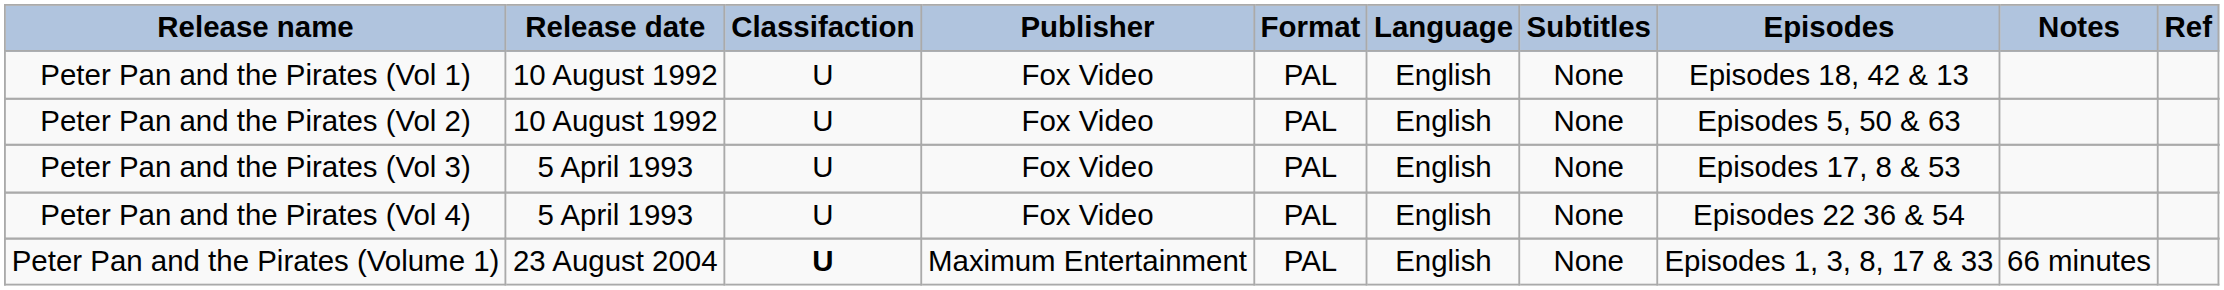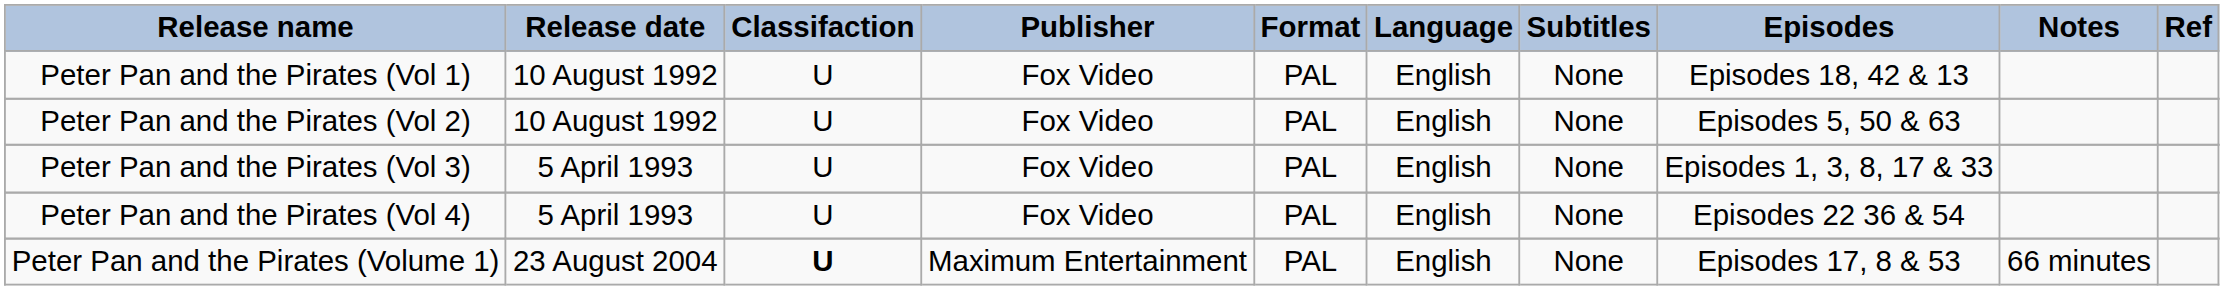 <table class="wikitable">
 <tr>
 <th style="background:#B0C4DE;">Release name<br></th>
 <th style="background:#B0C4DE;">Release date<br></th>
 <th style="background:#B0C4DE;">Classifaction<br></th>
 <th style="background:#B0C4DE;">Publisher <br></th>
 <th style="background:#B0C4DE;">Format <br></th>
 <th style="background:#B0C4DE;">Language</th>
 <th style="background:#B0C4DE;">Subtitles</th>
 <th style="background:#B0C4DE;">Episodes<br></th>
 <th style="background:#B0C4DE;">Notes<br></th>
 <th style="background:#B0C4DE;">Ref</th>
 </tr>
 <tr style="text-align:center;">
 <td>Peter Pan and the Pirates (Vol 1)</td>
 <td>10 August 1992</td>
 <td>U</td>
 <td>Fox Video</td>
 <td>PAL</td>
 <td>English</td>
 <td>None</td>
 <td>Episodes 18, 42 & 13</td>
 <td></td>
 <td></td>
 </tr>
 <tr>
 </tr>
 <tr style="text-align:center;">
 <td>Peter Pan and the Pirates (Vol 2)</td>
 <td>10 August 1992</td>
 <td>U</td>
 <td>Fox Video</td>
 <td>PAL</td>
 <td>English</td>
 <td>None</td>
 <td>Episodes 5, 50 & 63</td>
 <td></td>
 <td></td>
 </tr>
 <tr>
 </tr>
 <tr style="text-align:center;">
 <td>Peter Pan and the Pirates (Vol 3)</td>
 <td>5 April 1993</td>
 <td>U</td>
 <td>Fox Video</td>
 <td>PAL</td>
 <td>English</td>
 <td>None</td>
-<td>Episodes 17, 8 & 53</td>
+<td>Episodes 1, 3, 8, 17 & 33</td>
 <td></td>
 <td></td>
 </tr>
 <tr>
 </tr>
 <tr style="text-align:center;">
 <td>Peter Pan and the Pirates (Vol 4)</td>
 <td>5 April 1993</td>
 <td>U</td>
 <td>Fox Video</td>
 <td>PAL</td>
 <td>English</td>
 <td>None</td>
 <td>Episodes 22 36 & 54</td>
 <td></td>
 <td></td>
 </tr>
 <tr>
 </tr>
 <tr style="text-align:center;">
 <td>Peter Pan and the Pirates (Volume 1)</td>
 <td>23 August 2004</td>
 <td><strong>U</strong></td>
 <td>Maximum Entertainment</td>
 <td>PAL</td>
 <td>English</td>
 <td>None</td>
-<td>Episodes 1, 3, 8, 17 & 33</td>
+<td>Episodes 17, 8 & 53</td>
 <td>66 minutes</td>
 <td></td>
 </tr>
 </table>
